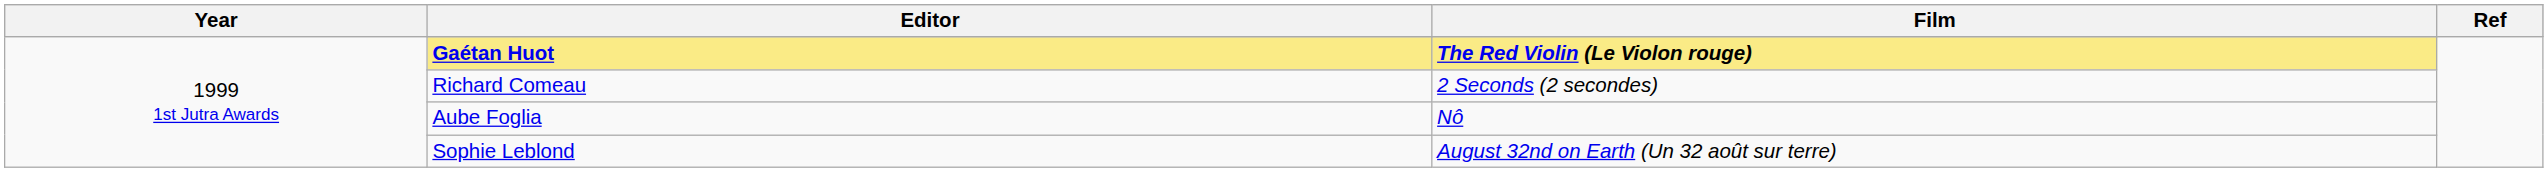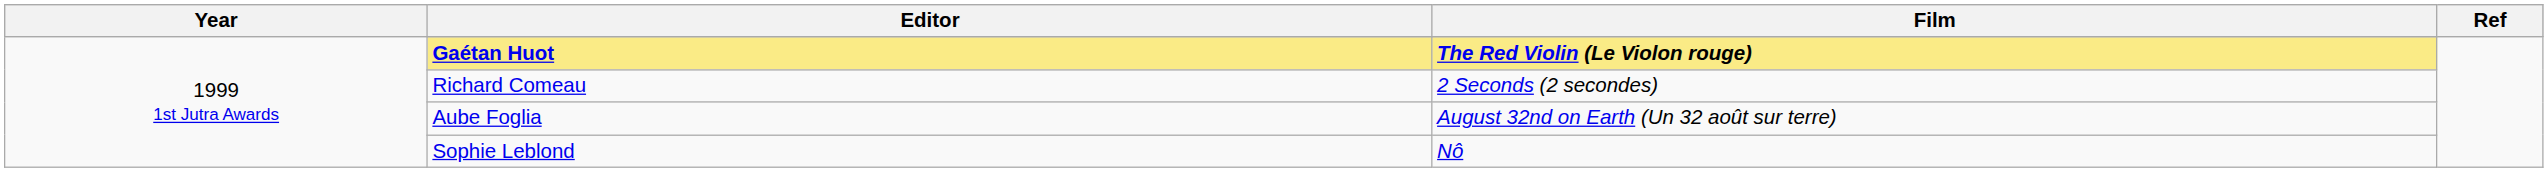 <table class="wikitable" style="width:100%;">
 <tr style="background:#bebebe;">
 <th style="width:8%;">Year</th>
 <th style="width:19%;">Editor</th>
 <th style="width:19%;">Film</th>
 <th style="width:2%;">Ref</th>
 </tr>
 <tr>
 <td rowspan="5" align="center">1999 <br> <small><a href='#'>1st Jutra Awards</a></small></td>
 </tr>
 <tr style="background:#FAEB86">
 <td><strong><a href='#'>Gaétan Huot</a></strong></td>
 <td><strong><em><a href='#'>The Red Violin</a> (Le Violon rouge)</em></strong></td>
 </tr>
 <tr>
 <td><a href='#'>Richard Comeau</a></td>
 <td><em><a href='#'>2 Seconds</a> (2 secondes)</em></td>
 </tr>
 <tr>
 <td><a href='#'>Aube Foglia</a></td>
-<td><em><a href='#'>Nô</a></em></td>
+<td><em><a href='#'>August 32nd on Earth</a> (Un 32 août sur terre)</em></td>
 </tr>
 <tr>
 <td><a href='#'>Sophie Leblond</a></td>
-<td><em><a href='#'>August 32nd on Earth</a> (Un 32 août sur terre)</em></td>
+<td><em><a href='#'>Nô</a></em></td>
 </tr>
 </table>
